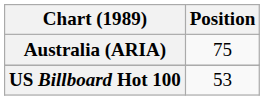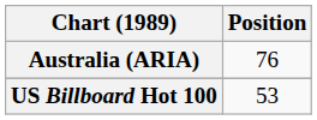 <table class="wikitable sortable plainrowheaders" style="text-align:center">
 <tr>
 <th>Chart (1989)</th>
 <th>Position</th>
 </tr>
 <tr>
 <th scope="row">Australia (ARIA)</th>
-<td>75</td>
+<td>76</td>
 </tr>
 <tr>
 </tr>
 <tr>
 <th scope="row">US <em>Billboard</em> Hot 100</th>
 <td>53</td>
 </tr>
 </table>
